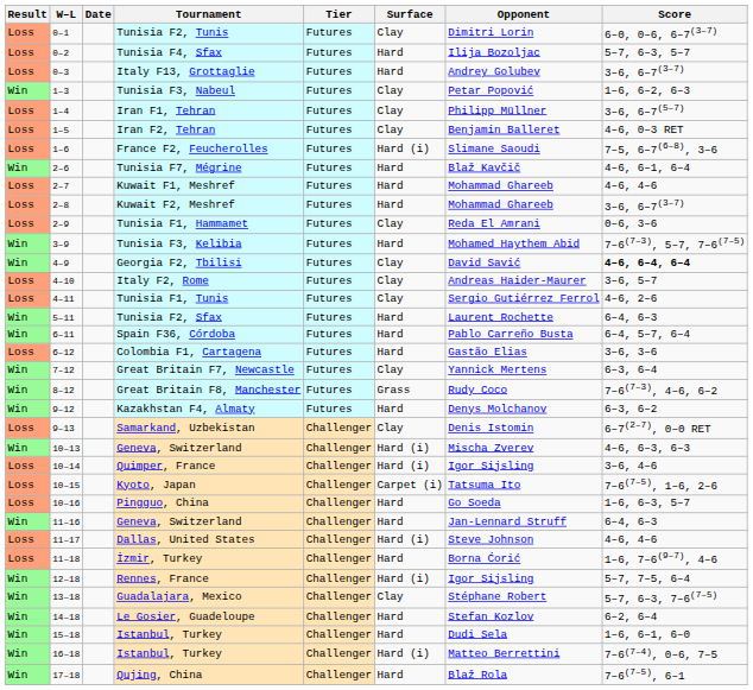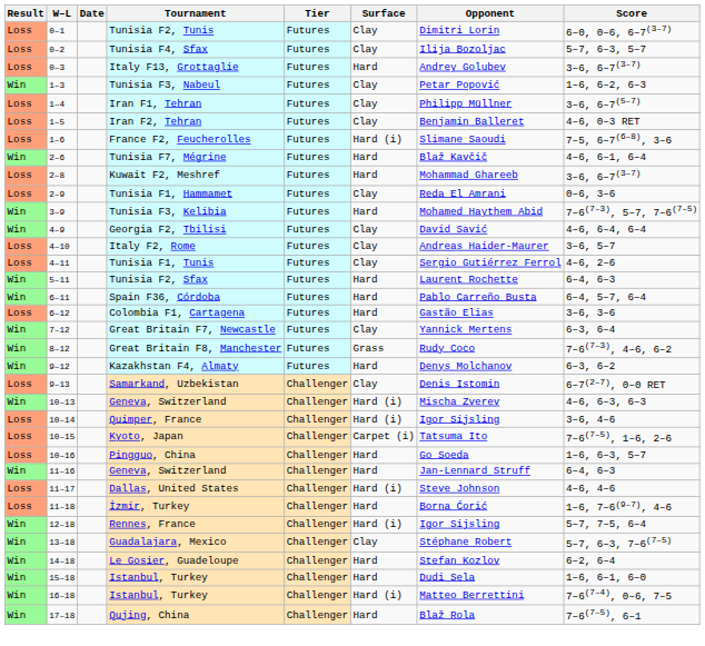 <table class="sortable wikitable">
 <tr>
 <th>Result</th>
 <th class="unsortable">W–L</th>
 <th>Date</th>
 <th>Tournament</th>
 <th>Tier</th>
 <th>Surface</th>
 <th>Opponent</th>
 <th class="unsortable">Score</th>
 </tr>
 <tr>
 <td bgcolor=FFA07A>Loss</td>
 <td><small>0–1</small></td>
 <td></td>
 <td style="background:#cffcff;">Tunisia F2, <a href='#'>Tunis</a></td>
 <td style="background:#cffcff;">Futures</td>
 <td>Clay</td>
 <td> <a href='#'>Dimitri Lorin</a></td>
 <td>6–0, 0–6, 6–7<sup>(3–7)</sup></td>
 </tr>
 <tr>
 <td bgcolor=FFA07A>Loss</td>
 <td><small>0–2</small></td>
 <td></td>
 <td style="background:#cffcff;">Tunisia F4, <a href='#'>Sfax</a></td>
 <td style="background:#cffcff;">Futures</td>
-<td>Hard</td>
+<td>Clay</td>
 <td> <a href='#'>Ilija Bozoljac</a></td>
 <td>5–7, 6–3, 5–7</td>
 </tr>
 <tr>
 <td bgcolor=FFA07A>Loss</td>
 <td><small>0–3</small></td>
 <td></td>
 <td style="background:#cffcff;">Italy F13, <a href='#'>Grottaglie</a></td>
 <td style="background:#cffcff;">Futures</td>
 <td>Hard</td>
 <td> <a href='#'>Andrey Golubev</a></td>
 <td>3–6, 6–7<sup>(3–7)</sup></td>
 </tr>
 <tr>
 <td bgcolor=98FB98>Win</td>
 <td><small>1–3</small></td>
 <td></td>
 <td style="background:#cffcff;">Tunisia F3, <a href='#'>Nabeul</a></td>
 <td style="background:#cffcff;">Futures</td>
 <td>Clay</td>
 <td> <a href='#'>Petar Popović</a></td>
 <td>1–6, 6–2, 6–3</td>
 </tr>
 <tr>
 <td bgcolor=FFA07A>Loss</td>
 <td><small>1–4</small></td>
 <td></td>
 <td style="background:#cffcff;">Iran F1, <a href='#'>Tehran</a></td>
 <td style="background:#cffcff;">Futures</td>
 <td>Clay</td>
 <td> <a href='#'>Philipp Müllner</a></td>
 <td>3–6, 6–7<sup>(5–7)</sup></td>
 </tr>
 <tr>
 <td bgcolor=FFA07A>Loss</td>
 <td><small>1–5</small></td>
 <td></td>
 <td style="background:#cffcff;">Iran F2, <a href='#'>Tehran</a></td>
 <td style="background:#cffcff;">Futures</td>
 <td>Clay</td>
 <td> <a href='#'>Benjamin Balleret</a></td>
 <td>4–6, 0–3 RET</td>
 </tr>
 <tr>
 <td bgcolor=FFA07A>Loss</td>
 <td><small>1–6</small></td>
 <td></td>
 <td style="background:#cffcff;">France F2, <a href='#'>Feucherolles</a></td>
 <td style="background:#cffcff;">Futures</td>
 <td>Hard (i)</td>
 <td> <a href='#'>Slimane Saoudi</a></td>
 <td>7–5, 6–7<sup>(6–8)</sup>, 3–6</td>
 </tr>
 <tr>
 <td bgcolor=98FB98>Win</td>
 <td><small>2–6</small></td>
 <td></td>
 <td style="background:#cffcff;">Tunisia F7, <a href='#'>Mégrine</a></td>
 <td style="background:#cffcff;">Futures</td>
 <td>Hard</td>
 <td> <a href='#'>Blaž Kavčič</a></td>
 <td>4–6, 6–1, 6–4</td>
 </tr>
 <tr>
 <td bgcolor=FFA07A>Loss</td>
-<td><small>2–7</small></td>
-<td></td>
-<td style="background:#cffcff;">Kuwait F1, Meshref</td>
-<td style="background:#cffcff;">Futures</td>
-<td>Hard</td>
-<td> <a href='#'>Mohammad Ghareeb</a></td>
-<td>4–6, 4–6</td>
-</tr>
-<tr>
-<td bgcolor=FFA07A>Loss</td>
 <td><small>2–8</small></td>
 <td></td>
 <td style="background:#cffcff;">Kuwait F2, Meshref</td>
 <td style="background:#cffcff;">Futures</td>
 <td>Hard</td>
 <td> <a href='#'>Mohammad Ghareeb</a></td>
 <td>3–6, 6–7<sup>(3–7)</sup></td>
 </tr>
 <tr>
 <td bgcolor=FFA07A>Loss</td>
 <td><small>2–9</small></td>
 <td></td>
 <td style="background:#cffcff;">Tunisia F1, <a href='#'>Hammamet</a></td>
 <td style="background:#cffcff;">Futures</td>
 <td>Clay</td>
 <td> <a href='#'>Reda El Amrani</a></td>
 <td>0–6, 3–6</td>
 </tr>
 <tr>
 <td bgcolor=98FB98>Win</td>
 <td><small>3–9</small></td>
 <td></td>
 <td style="background:#cffcff;">Tunisia F3, <a href='#'>Kelibia</a></td>
 <td style="background:#cffcff;">Futures</td>
 <td>Hard</td>
 <td> <a href='#'>Mohamed Haythem Abid</a></td>
 <td>7–6<sup>(7–3)</sup>, 5–7, 7–6<sup>(7–5)</sup></td>
 </tr>
 <tr>
 <td bgcolor=98FB98>Win</td>
 <td><small>4–9</small></td>
 <td></td>
 <td style="background:#cffcff;">Georgia F2, <a href='#'>Tbilisi</a></td>
 <td style="background:#cffcff;">Futures</td>
 <td>Clay</td>
 <td> <a href='#'>David Savić</a></td>
-<td><strong>4–6, 6–4, 6–4</strong></td>
+<td>4–6, 6–4, 6–4</td>
 </tr>
 <tr>
 <td bgcolor=FFA07A>Loss</td>
 <td><small>4–10</small></td>
 <td></td>
 <td style="background:#cffcff;">Italy F2, <a href='#'>Rome</a></td>
 <td style="background:#cffcff;">Futures</td>
 <td>Clay</td>
 <td> <a href='#'>Andreas Haider-Maurer</a></td>
 <td>3–6, 5–7</td>
 </tr>
 <tr>
 <td bgcolor=FFA07A>Loss</td>
 <td><small>4–11</small></td>
 <td></td>
 <td style="background:#cffcff;">Tunisia F1, <a href='#'>Tunis</a></td>
 <td style="background:#cffcff;">Futures</td>
 <td>Clay</td>
 <td> <a href='#'>Sergio Gutiérrez Ferrol</a></td>
 <td>4–6, 2–6</td>
 </tr>
 <tr>
 <td bgcolor=98FB98>Win</td>
 <td><small>5–11</small></td>
 <td></td>
 <td style="background:#cffcff;">Tunisia F2, <a href='#'>Sfax</a></td>
 <td style="background:#cffcff;">Futures</td>
 <td>Hard</td>
 <td> <a href='#'>Laurent Rochette</a></td>
 <td>6–4, 6–3</td>
 </tr>
 <tr>
 <td bgcolor=98FB98>Win</td>
 <td><small>6–11</small></td>
 <td></td>
 <td style="background:#cffcff;">Spain F36, <a href='#'>Córdoba</a></td>
 <td style="background:#cffcff;">Futures</td>
 <td>Hard</td>
 <td> <a href='#'>Pablo Carreño Busta</a></td>
 <td>6–4, 5–7, 6–4</td>
 </tr>
 <tr>
 <td bgcolor=FFA07A>Loss</td>
 <td><small>6–12</small></td>
 <td></td>
 <td style="background:#cffcff;">Colombia F1, <a href='#'>Cartagena</a></td>
 <td style="background:#cffcff;">Futures</td>
 <td>Hard</td>
 <td> <a href='#'>Gastão Elias</a></td>
 <td>3–6, 3–6</td>
 </tr>
 <tr>
 <td bgcolor=98FB98>Win</td>
 <td><small>7–12</small></td>
 <td></td>
 <td style="background:#cffcff;">Great Britain F7, <a href='#'>Newcastle</a></td>
 <td style="background:#cffcff;">Futures</td>
 <td>Clay</td>
 <td> <a href='#'>Yannick Mertens</a></td>
 <td>6–3, 6–4</td>
 </tr>
 <tr>
 <td bgcolor=98FB98>Win</td>
 <td><small>8–12</small></td>
 <td></td>
 <td style="background:#cffcff;">Great Britain F8, <a href='#'>Manchester</a></td>
 <td style="background:#cffcff;">Futures</td>
 <td>Grass</td>
 <td> <a href='#'>Rudy Coco</a></td>
 <td>7–6<sup>(7–3)</sup>, 4–6, 6–2</td>
 </tr>
 <tr>
 <td bgcolor=98FB98>Win</td>
 <td><small>9–12</small></td>
 <td></td>
 <td style="background:#cffcff;">Kazakhstan F4, <a href='#'>Almaty</a></td>
 <td style="background:#cffcff;">Futures</td>
 <td>Hard</td>
 <td> <a href='#'>Denys Molchanov</a></td>
 <td>6–3, 6–2</td>
 </tr>
 <tr>
 <td bgcolor=FFA07A>Loss</td>
 <td><small>9–13</small></td>
 <td><a href='#'></a></td>
 <td style="background:moccasin;"><a href='#'>Samarkand</a>, Uzbekistan</td>
 <td style="background:moccasin;">Challenger</td>
 <td>Clay</td>
 <td> <a href='#'>Denis Istomin</a></td>
 <td>6–7<sup>(2–7)</sup>, 0–0 RET</td>
 </tr>
 <tr>
 <td bgcolor=98FB98>Win</td>
 <td><small>10–13</small></td>
 <td><a href='#'></a></td>
 <td style="background:moccasin;"><a href='#'>Geneva</a>, Switzerland</td>
 <td style="background:moccasin;">Challenger</td>
 <td>Hard (i)</td>
 <td> <a href='#'>Mischa Zverev</a></td>
 <td>4–6, 6–3, 6–3</td>
 </tr>
 <tr>
 <td bgcolor=FFA07A>Loss</td>
 <td><small>10–14</small></td>
 <td><a href='#'></a></td>
 <td style="background:moccasin;"><a href='#'>Quimper</a>, France</td>
 <td style="background:moccasin;">Challenger</td>
 <td>Hard (i)</td>
 <td> <a href='#'>Igor Sijsling</a></td>
 <td>3–6, 4–6</td>
 </tr>
 <tr>
 <td bgcolor=FFA07A>Loss</td>
 <td><small>10–15</small></td>
 <td><a href='#'></a></td>
 <td style="background:moccasin;"><a href='#'>Kyoto</a>, Japan</td>
 <td style="background:moccasin;">Challenger</td>
 <td>Carpet (i)</td>
 <td> <a href='#'>Tatsuma Ito</a></td>
 <td>7–6<sup>(7–5)</sup>, 1–6, 2–6</td>
 </tr>
 <tr>
 <td bgcolor=FFA07A>Loss</td>
 <td><small>10–16</small></td>
 <td><a href='#'></a></td>
 <td style="background:moccasin;"><a href='#'>Pingguo</a>, China</td>
 <td style="background:moccasin;">Challenger</td>
 <td>Hard</td>
 <td> <a href='#'>Go Soeda</a></td>
 <td>1–6, 6–3, 5–7</td>
 </tr>
 <tr>
 <td bgcolor=98FB98>Win</td>
 <td><small>11–16</small></td>
 <td><a href='#'></a></td>
 <td style="background:moccasin;"><a href='#'>Geneva</a>, Switzerland</td>
 <td style="background:moccasin;">Challenger</td>
 <td>Hard</td>
 <td> <a href='#'>Jan-Lennard Struff</a></td>
 <td>6–4, 6–3</td>
 </tr>
 <tr>
 <td bgcolor=FFA07A>Loss</td>
 <td><small>11–17</small></td>
 <td><a href='#'></a></td>
 <td style="background:moccasin;"><a href='#'>Dallas</a>, United States</td>
 <td style="background:moccasin;">Challenger</td>
 <td>Hard (i)</td>
 <td> <a href='#'>Steve Johnson</a></td>
 <td>4–6, 4–6</td>
 </tr>
 <tr>
 <td bgcolor=FFA07A>Loss</td>
 <td><small>11–18</small></td>
 <td><a href='#'></a></td>
 <td style="background:moccasin;"><a href='#'>İzmir</a>, Turkey</td>
 <td style="background:moccasin;">Challenger</td>
 <td>Hard</td>
 <td> <a href='#'>Borna Ćorić</a></td>
 <td>1–6, 7–6<sup>(9–7)</sup>, 4–6</td>
 </tr>
 <tr>
 <td bgcolor=98FB98>Win</td>
 <td><small>12–18</small></td>
 <td><a href='#'></a></td>
 <td style="background:moccasin;"><a href='#'>Rennes</a>, France</td>
 <td style="background:moccasin;">Challenger</td>
 <td>Hard (i)</td>
 <td> <a href='#'>Igor Sijsling</a></td>
 <td>5–7, 7–5, 6–4</td>
 </tr>
 <tr>
 <td bgcolor=98FB98>Win</td>
 <td><small>13–18</small></td>
 <td><a href='#'></a></td>
 <td style="background:moccasin;"><a href='#'>Guadalajara</a>, Mexico</td>
 <td style="background:moccasin;">Challenger</td>
 <td>Clay</td>
 <td> <a href='#'>Stéphane Robert</a></td>
 <td>5–7, 6–3, 7–6<sup>(7–5)</sup></td>
 </tr>
 <tr>
 <td bgcolor=98FB98>Win</td>
 <td><small>14–18</small></td>
 <td><a href='#'></a></td>
 <td style="background:moccasin;"><a href='#'>Le Gosier</a>, Guadeloupe</td>
 <td style="background:moccasin;">Challenger</td>
 <td>Hard</td>
 <td> <a href='#'>Stefan Kozlov</a></td>
 <td>6–2, 6–4</td>
 </tr>
 <tr>
 <td bgcolor=98FB98>Win</td>
 <td><small>15–18</small></td>
 <td><a href='#'></a></td>
 <td style="background:moccasin;"><a href='#'>Istanbul</a>, Turkey</td>
 <td style="background:moccasin;">Challenger</td>
 <td>Hard</td>
 <td> <a href='#'>Dudi Sela</a></td>
 <td>1–6, 6–1, 6–0</td>
 </tr>
 <tr>
 <td bgcolor=98FB98>Win</td>
 <td><small>16–18</small></td>
 <td><a href='#'></a></td>
 <td style="background:moccasin;"><a href='#'>Istanbul</a>, Turkey</td>
 <td style="background:moccasin;">Challenger</td>
 <td>Hard (i)</td>
 <td> <a href='#'>Matteo Berrettini</a></td>
 <td>7–6<sup>(7–4)</sup>, 0–6, 7–5</td>
 </tr>
 <tr>
 <td bgcolor=98FB98>Win</td>
 <td><small>17–18</small></td>
 <td><a href='#'></a></td>
 <td style="background:moccasin;"><a href='#'>Qujing</a>, China</td>
 <td style="background:moccasin;">Challenger</td>
 <td>Hard</td>
 <td> <a href='#'>Blaž Rola</a></td>
 <td>7–6<sup>(7–5)</sup>, 6–1</td>
 </tr>
 </table>
